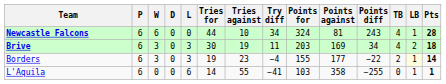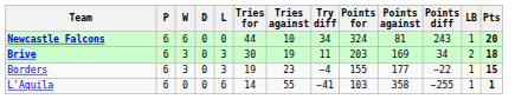 <table class="wikitable" style="text-align: center;">
 <tr>
 <th width="200">Team</th>
 <th width="20">P</th>
 <th width="20">W</th>
 <th width="20">D</th>
 <th width="20">L</th>
 <th width="20">Tries for</th>
 <th width="20">Tries against</th>
 <th width="20">Try diff</th>
 <th width="20">Points for</th>
 <th width="20">Points against</th>
 <th width="25">Points diff</th>
-<th width="20">TB</th>
 <th width="20">LB</th>
 <th width="20">Pts</th>
 </tr>
 <tr bgcolor="#ccffcc">
 <td align="left"> <strong><a href='#'>Newcastle Falcons</a></strong></td>
 <td>6</td>
 <td>6</td>
 <td>0</td>
 <td>0</td>
 <td>44</td>
 <td>10</td>
 <td>34</td>
 <td>324</td>
 <td>81</td>
 <td>243</td>
-<td>4</td>
 <td>1</td>
-<td><strong>28</strong></td>
+<td><strong>20</strong></td>
 </tr>
 <tr bgcolor="#ccffcc">
 <td align="left"> <strong><a href='#'>Brive</a></strong></td>
 <td>6</td>
 <td>3</td>
 <td>0</td>
 <td>3</td>
 <td>30</td>
 <td>19</td>
 <td>11</td>
 <td>203</td>
 <td>169</td>
 <td>34</td>
-<td>4</td>
 <td>2</td>
 <td><strong>18</strong></td>
 </tr>
 <tr>
 <td align="left"> <a href='#'>Borders</a></td>
 <td>6</td>
 <td>3</td>
 <td>0</td>
 <td>3</td>
 <td>19</td>
 <td>23</td>
 <td>−4</td>
 <td>155</td>
 <td>177</td>
 <td>−22</td>
-<td>2</td>
 <td style="background: lightyellow;">1</td>
-<td><strong>14</strong></td>
+<td><strong>15</strong></td>
 </tr>
 <tr>
 <td align="left"> <a href='#'>L'Aquila</a></td>
 <td>6</td>
 <td>0</td>
 <td>0</td>
 <td>6</td>
 <td>14</td>
 <td>55</td>
 <td>−41</td>
 <td>103</td>
 <td>358</td>
 <td>−255</td>
-<td>0</td>
 <td>1</td>
 <td><strong>1</strong></td>
 </tr>
 </table>
